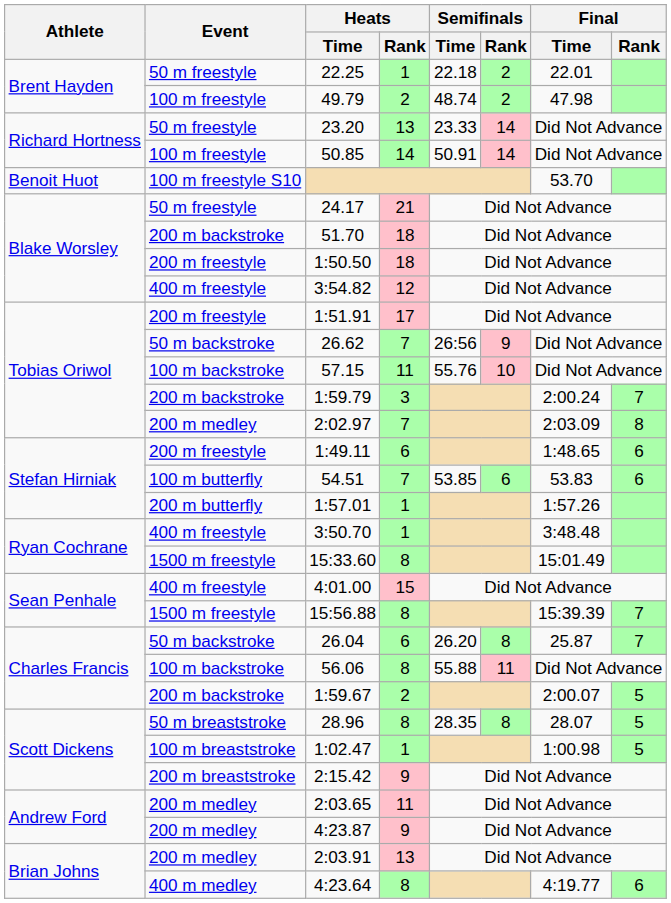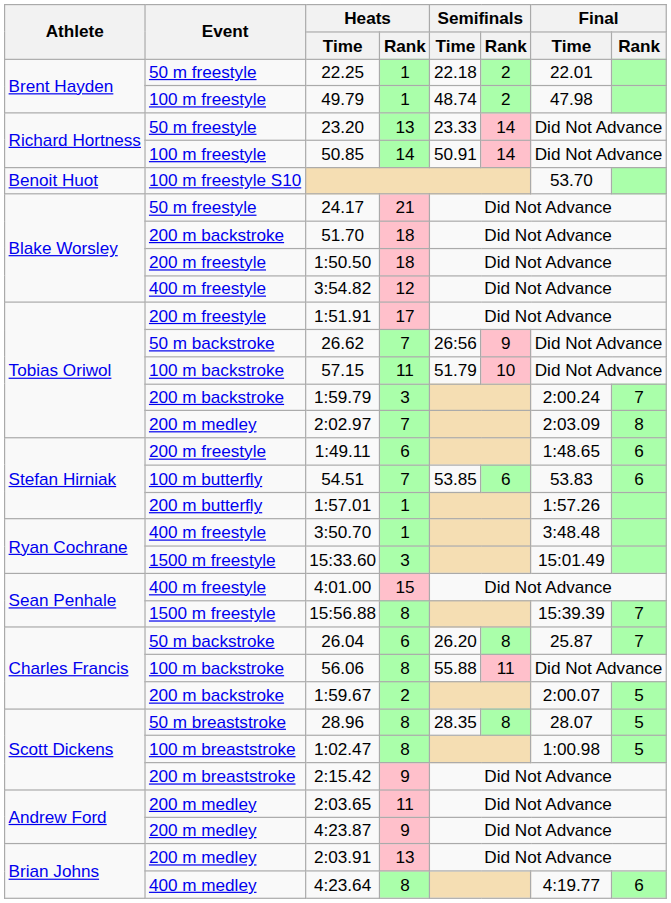 <table class=wikitable style="font-size:90%">
 <tr>
 <th rowspan="2">Athlete</th>
 <th rowspan="2">Event</th>
 <th colspan="2">Heats</th>
 <th colspan="2">Semifinals</th>
 <th colspan="2">Final</th>
 </tr>
 <tr>
 <th>Time</th>
 <th>Rank</th>
 <th>Time</th>
 <th>Rank</th>
 <th>Time</th>
 <th>Rank</th>
 </tr>
 <tr>
 <td rowspan="2"><a href='#'>Brent Hayden</a></td>
 <td><a href='#'>50 m freestyle</a></td>
 <td align=center>22.25</td>
 <td style="text-align:center; background:#afa;">1</td>
 <td align=center>22.18</td>
 <td style="text-align:center; background:#afa;">2</td>
 <td align=center>22.01</td>
 <td style="text-align:center; background:#afa;"></td>
 </tr>
 <tr>
 <td><a href='#'>100 m freestyle</a></td>
 <td align=center>49.79</td>
-<td style="text-align:center; background:#afa;">2</td>
+<td style="text-align:center; background:#afa;">1</td>
 <td align=center>48.74</td>
 <td style="text-align:center; background:#afa;">2</td>
 <td align=center>47.98</td>
 <td style="text-align:center; background:#afa;"></td>
 </tr>
 <tr>
 <td rowspan="2"><a href='#'>Richard Hortness</a></td>
 <td><a href='#'>50 m freestyle</a></td>
 <td align=center>23.20</td>
 <td style="text-align:center; background:#afa;">13</td>
 <td align=center>23.33</td>
 <td style="text-align:center; background:pink;">14</td>
 <td colspan="2" style="text-align:center;">Did Not Advance</td>
 </tr>
 <tr>
 <td><a href='#'>100 m freestyle</a></td>
 <td align=center>50.85</td>
 <td style="text-align:center; background:#afa;">14</td>
 <td align=center>50.91</td>
 <td style="text-align:center; background:pink;">14</td>
 <td colspan="2" style="text-align:center;">Did Not Advance</td>
 </tr>
 <tr>
 <td><a href='#'>Benoit Huot</a></td>
 <td><a href='#'>100 m freestyle S10</a></td>
 <td colspan="4" style="background:wheat;"></td>
 <td align=center>53.70</td>
 <td style="text-align:center; background:#afa;"></td>
 </tr>
 <tr>
 <td rowspan="4"><a href='#'>Blake Worsley</a></td>
 <td><a href='#'>50 m freestyle</a></td>
 <td align=center>24.17</td>
 <td style="text-align:center; background:pink;">21</td>
 <td colspan="4" style="text-align:center;">Did Not Advance</td>
 </tr>
 <tr>
 <td><a href='#'>200 m backstroke</a></td>
 <td align=center>51.70</td>
 <td style="text-align:center; background:pink;">18</td>
 <td colspan="4" style="text-align:center;">Did Not Advance</td>
 </tr>
 <tr>
 <td><a href='#'>200 m freestyle</a></td>
 <td align=center>1:50.50</td>
 <td style="text-align:center; background:pink;">18</td>
 <td colspan="4" style="text-align:center;">Did Not Advance</td>
 </tr>
 <tr>
 <td><a href='#'>400 m freestyle</a></td>
 <td align=center>3:54.82</td>
 <td style="text-align:center; background:pink;">12</td>
 <td colspan="4" style="text-align:center;">Did Not Advance</td>
 </tr>
 <tr>
 <td rowspan="5"><a href='#'>Tobias Oriwol</a></td>
 <td><a href='#'>200 m freestyle</a></td>
 <td align=center>1:51.91</td>
 <td style="text-align:center; background:pink;">17</td>
 <td colspan="4" style="text-align:center;">Did Not Advance</td>
 </tr>
 <tr>
 <td><a href='#'>50 m backstroke</a></td>
 <td align=center>26.62</td>
 <td style="text-align:center; background:#afa;">7</td>
 <td align=center>26:56</td>
 <td style="text-align:center; background:pink;">9</td>
 <td colspan="2" style="text-align:center;">Did Not Advance</td>
 </tr>
 <tr>
 <td><a href='#'>100 m backstroke</a></td>
 <td align=center>57.15</td>
 <td style="text-align:center; background:#afa;">11</td>
-<td align=center>55.76</td>
+<td align=center>51.79</td>
 <td style="text-align:center; background:pink;">10</td>
 <td colspan="2" style="text-align:center;">Did Not Advance</td>
 </tr>
 <tr>
 <td><a href='#'>200 m backstroke</a></td>
 <td align=center>1:59.79</td>
 <td style="text-align:center; background:#afa;">3</td>
 <td colspan="2" style="background:wheat;"></td>
 <td align=center>2:00.24</td>
 <td style="text-align:center; background:#afa;">7</td>
 </tr>
 <tr>
 <td><a href='#'>200 m medley</a></td>
 <td align=center>2:02.97</td>
 <td style="text-align:center; background:#afa;">7</td>
 <td colspan="2" style="background:wheat;"></td>
 <td align=center>2:03.09</td>
 <td style="text-align:center; background:#afa;">8</td>
 </tr>
 <tr>
 <td rowspan="3"><a href='#'>Stefan Hirniak</a></td>
 <td><a href='#'>200 m freestyle</a></td>
 <td align=center>1:49.11</td>
 <td style="text-align:center; background:#afa;">6</td>
 <td colspan="2" style="background:wheat;"></td>
 <td align=center>1:48.65</td>
 <td style="text-align:center; background:#afa;">6</td>
 </tr>
 <tr>
 <td><a href='#'>100 m butterfly</a></td>
 <td align=center>54.51</td>
 <td style="text-align:center; background:#afa;">7</td>
 <td align=center>53.85</td>
 <td style="text-align:center; background:#afa;">6</td>
 <td align=center>53.83</td>
 <td style="text-align:center; background:#afa;">6</td>
 </tr>
 <tr>
 <td><a href='#'>200 m butterfly</a></td>
 <td align=center>1:57.01</td>
 <td style="text-align:center; background:#afa;">1</td>
 <td colspan="2" style="background:wheat;"></td>
 <td align=center>1:57.26</td>
 <td style="text-align:center; background:#afa;"></td>
 </tr>
 <tr>
 <td rowspan="2"><a href='#'>Ryan Cochrane</a></td>
 <td><a href='#'>400 m freestyle</a></td>
 <td align=center>3:50.70</td>
 <td style="text-align:center; background:#afa;">1</td>
 <td colspan="2" style="background:wheat;"></td>
 <td align=center>3:48.48</td>
 <td style="text-align:center; background:#afa;"></td>
 </tr>
 <tr>
 <td><a href='#'>1500 m freestyle</a></td>
 <td align=center>15:33.60</td>
-<td style="text-align:center; background:#afa;">8</td>
+<td style="text-align:center; background:#afa;">3</td>
 <td colspan="2" style="background:wheat;"></td>
 <td align=center>15:01.49</td>
 <td style="text-align:center; background:#afa;"></td>
 </tr>
 <tr>
 <td rowspan="2"><a href='#'>Sean Penhale</a></td>
 <td><a href='#'>400 m freestyle</a></td>
 <td align=center>4:01.00</td>
 <td style="text-align:center; background:pink;">15</td>
 <td colspan="4" style="text-align:center;">Did Not Advance</td>
 </tr>
 <tr>
 <td><a href='#'>1500 m freestyle</a></td>
 <td align=center>15:56.88</td>
 <td style="text-align:center; background:#afa;">8</td>
 <td colspan="2" style="background:wheat;"></td>
 <td align=center>15:39.39</td>
 <td style="text-align:center; background:#afa;">7</td>
 </tr>
 <tr>
 <td rowspan="3"><a href='#'>Charles Francis</a></td>
 <td><a href='#'>50 m backstroke</a></td>
 <td align=center>26.04</td>
 <td style="text-align:center; background:#afa;">6</td>
 <td align=center>26.20</td>
 <td style="text-align:center; background:#afa;">8</td>
 <td align=center>25.87</td>
 <td style="text-align:center; background:#afa;">7</td>
 </tr>
 <tr>
 <td><a href='#'>100 m backstroke</a></td>
 <td align=center>56.06</td>
 <td style="text-align:center; background:#afa;">8</td>
 <td align=center>55.88</td>
 <td style="text-align:center; background:pink;">11</td>
 <td colspan="2" style="text-align:center;">Did Not Advance</td>
 </tr>
 <tr>
 <td><a href='#'>200 m backstroke</a></td>
 <td align=center>1:59.67</td>
 <td style="text-align:center; background:#afa;">2</td>
 <td colspan="2" style="background:wheat;"></td>
 <td align=center>2:00.07</td>
 <td style="text-align:center; background:#afa;">5</td>
 </tr>
 <tr>
 <td rowspan="3"><a href='#'>Scott Dickens</a></td>
 <td><a href='#'>50 m breaststroke</a></td>
 <td align=center>28.96</td>
 <td style="text-align:center; background:#afa;">8</td>
 <td align=center>28.35</td>
 <td style="text-align:center; background:#afa;">8</td>
 <td align=center>28.07</td>
 <td style="text-align:center; background:#afa;">5</td>
 </tr>
 <tr>
 <td><a href='#'>100 m breaststroke</a></td>
 <td align=center>1:02.47</td>
-<td style="text-align:center; background:#afa;">1</td>
+<td style="text-align:center; background:#afa;">8</td>
 <td colspan="2" style="background:wheat;"></td>
 <td align=center>1:00.98</td>
 <td style="text-align:center; background:#afa;">5</td>
 </tr>
 <tr>
 <td><a href='#'>200 m breaststroke</a></td>
 <td align=center>2:15.42</td>
 <td style="text-align:center; background:pink;">9</td>
 <td colspan="4" style="text-align:center;">Did Not Advance</td>
 </tr>
 <tr>
 <td rowspan="2"><a href='#'>Andrew Ford</a></td>
 <td><a href='#'>200 m medley</a></td>
 <td align=center>2:03.65</td>
 <td style="text-align:center; background:pink;">11</td>
 <td colspan="4" style="text-align:center;">Did Not Advance</td>
 </tr>
 <tr>
 <td><a href='#'>200 m medley</a></td>
 <td align=center>4:23.87</td>
 <td style="text-align:center; background:pink;">9</td>
 <td colspan="4" style="text-align:center;">Did Not Advance</td>
 </tr>
 <tr>
 <td rowspan="2"><a href='#'>Brian Johns</a></td>
 <td><a href='#'>200 m medley</a></td>
 <td align=center>2:03.91</td>
 <td style="text-align:center; background:pink;">13</td>
 <td colspan="4" style="text-align:center;">Did Not Advance</td>
 </tr>
 <tr>
 <td><a href='#'>400 m medley</a></td>
 <td align=center>4:23.64</td>
 <td style="text-align:center; background:#afa;">8</td>
 <td colspan="2" style="background:wheat;"></td>
 <td align=center>4:19.77</td>
 <td style="text-align:center; background:#afa;">6</td>
 </tr>
 </table>
